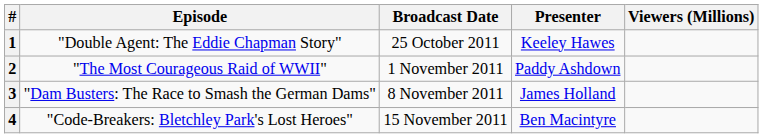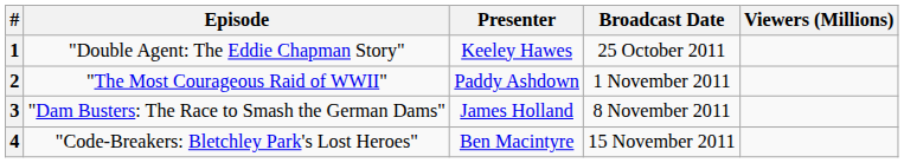 <table class="wikitable" border="1" style="text-align: center">
 <tr>
 <th>#</th>
 <th>Episode</th>
+<th>Presenter</th>
 <th>Broadcast Date</th>
-<th>Presenter</th>
 <th>Viewers (Millions)</th>
 </tr>
 <tr>
 <th>1</th>
 <td>"Double Agent: The <a href='#'>Eddie Chapman</a> Story"</td>
+<td><a href='#'>Keeley Hawes</a></td>
 <td>25 October 2011</td>
-<td><a href='#'>Keeley Hawes</a></td>
 <td></td>
 </tr>
 <tr>
 <th>2</th>
 <td>"<a href='#'>The Most Courageous Raid of WWII</a>"</td>
+<td><a href='#'>Paddy Ashdown</a></td>
 <td>1 November 2011</td>
-<td><a href='#'>Paddy Ashdown</a></td>
 <td></td>
 </tr>
 <tr>
 <th>3</th>
 <td>"<a href='#'>Dam Busters</a>: The Race to Smash the German Dams"</td>
+<td><a href='#'>James Holland</a></td>
 <td>8 November 2011</td>
-<td><a href='#'>James Holland</a></td>
 <td></td>
 </tr>
 <tr>
 <th>4</th>
 <td>"Code-Breakers: <a href='#'>Bletchley Park</a>'s Lost Heroes"</td>
+<td><a href='#'>Ben Macintyre</a></td>
 <td>15 November 2011</td>
-<td><a href='#'>Ben Macintyre</a></td>
 <td></td>
 </tr>
 </table>
